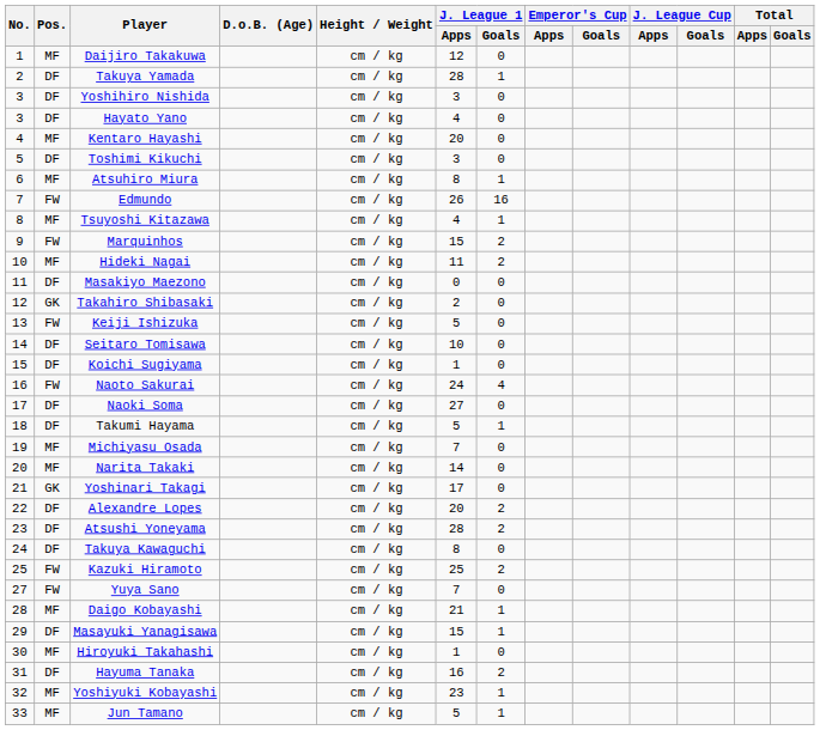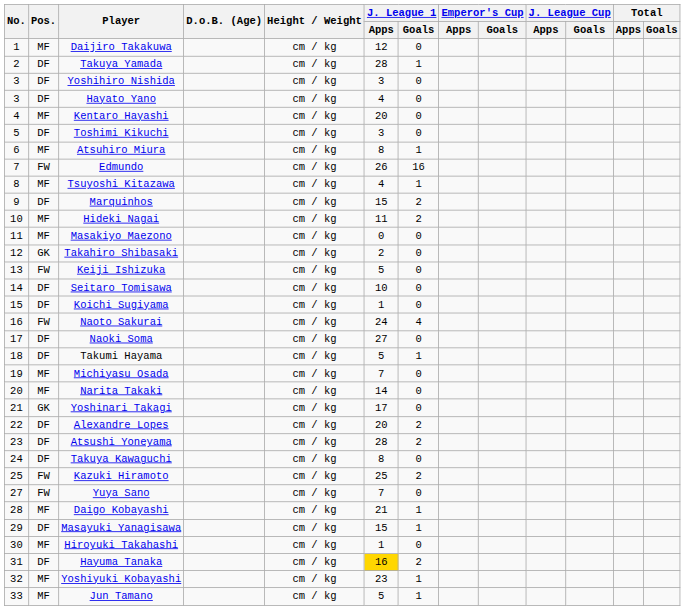 <table class="wikitable" style="text-align:center;">
 <tr>
 <th rowspan="2">No.</th>
 <th rowspan="2">Pos.</th>
 <th rowspan="2">Player</th>
 <th rowspan="2">D.o.B. (Age)</th>
 <th rowspan="2">Height / Weight</th>
 <th colspan="2"><a href='#'>J. League 1</a></th>
 <th colspan="2"><a href='#'>Emperor's Cup</a></th>
 <th colspan="2"><a href='#'>J. League Cup</a></th>
 <th colspan="2">Total</th>
 </tr>
 <tr>
 <th>Apps</th>
 <th>Goals</th>
 <th>Apps</th>
 <th>Goals</th>
 <th>Apps</th>
 <th>Goals</th>
 <th>Apps</th>
 <th>Goals</th>
 </tr>
 <tr>
 <td>1</td>
 <td>MF</td>
 <td><a href='#'>Daijiro Takakuwa</a></td>
 <td></td>
 <td>cm / kg</td>
 <td>12</td>
 <td>0</td>
 <td></td>
 <td></td>
 <td></td>
 <td></td>
 <td></td>
 <td></td>
 </tr>
 <tr>
 <td>2</td>
 <td>DF</td>
 <td><a href='#'>Takuya Yamada</a></td>
 <td></td>
 <td>cm / kg</td>
 <td>28</td>
 <td>1</td>
 <td></td>
 <td></td>
 <td></td>
 <td></td>
 <td></td>
 <td></td>
 </tr>
 <tr>
 <td>3</td>
 <td>DF</td>
 <td><a href='#'>Yoshihiro Nishida</a></td>
 <td></td>
 <td>cm / kg</td>
 <td>3</td>
 <td>0</td>
 <td></td>
 <td></td>
 <td></td>
 <td></td>
 <td></td>
 <td></td>
 </tr>
 <tr>
 <td>3</td>
 <td>DF</td>
 <td><a href='#'>Hayato Yano</a></td>
 <td></td>
 <td>cm / kg</td>
 <td>4</td>
 <td>0</td>
 <td></td>
 <td></td>
 <td></td>
 <td></td>
 <td></td>
 <td></td>
 </tr>
 <tr>
 <td>4</td>
 <td>MF</td>
 <td><a href='#'>Kentaro Hayashi</a></td>
 <td></td>
 <td>cm / kg</td>
 <td>20</td>
 <td>0</td>
 <td></td>
 <td></td>
 <td></td>
 <td></td>
 <td></td>
 <td></td>
 </tr>
 <tr>
 <td>5</td>
 <td>DF</td>
 <td><a href='#'>Toshimi Kikuchi</a></td>
 <td></td>
 <td>cm / kg</td>
 <td>3</td>
 <td>0</td>
 <td></td>
 <td></td>
 <td></td>
 <td></td>
 <td></td>
 <td></td>
 </tr>
 <tr>
 <td>6</td>
 <td>MF</td>
 <td><a href='#'>Atsuhiro Miura</a></td>
 <td></td>
 <td>cm / kg</td>
 <td>8</td>
 <td>1</td>
 <td></td>
 <td></td>
 <td></td>
 <td></td>
 <td></td>
 <td></td>
 </tr>
 <tr>
 <td>7</td>
 <td>FW</td>
 <td><a href='#'>Edmundo</a></td>
 <td></td>
 <td>cm / kg</td>
 <td>26</td>
 <td>16</td>
 <td></td>
 <td></td>
 <td></td>
 <td></td>
 <td></td>
 <td></td>
 </tr>
 <tr>
 <td>8</td>
 <td>MF</td>
 <td><a href='#'>Tsuyoshi Kitazawa</a></td>
 <td></td>
 <td>cm / kg</td>
 <td>4</td>
 <td>1</td>
 <td></td>
 <td></td>
 <td></td>
 <td></td>
 <td></td>
 <td></td>
 </tr>
 <tr>
 <td>9</td>
-<td>FW</td>
+<td>DF</td>
 <td><a href='#'>Marquinhos</a></td>
 <td></td>
 <td>cm / kg</td>
 <td>15</td>
 <td>2</td>
 <td></td>
 <td></td>
 <td></td>
 <td></td>
 <td></td>
 <td></td>
 </tr>
 <tr>
 <td>10</td>
 <td>MF</td>
 <td><a href='#'>Hideki Nagai</a></td>
 <td></td>
 <td>cm / kg</td>
 <td>11</td>
 <td>2</td>
 <td></td>
 <td></td>
 <td></td>
 <td></td>
 <td></td>
 <td></td>
 </tr>
 <tr>
 <td>11</td>
-<td>DF</td>
+<td>MF</td>
 <td><a href='#'>Masakiyo Maezono</a></td>
 <td></td>
 <td>cm / kg</td>
 <td>0</td>
 <td>0</td>
 <td></td>
 <td></td>
 <td></td>
 <td></td>
 <td></td>
 <td></td>
 </tr>
 <tr>
 <td>12</td>
 <td>GK</td>
 <td><a href='#'>Takahiro Shibasaki</a></td>
 <td></td>
 <td>cm / kg</td>
 <td>2</td>
 <td>0</td>
 <td></td>
 <td></td>
 <td></td>
 <td></td>
 <td></td>
 <td></td>
 </tr>
 <tr>
 <td>13</td>
 <td>FW</td>
 <td><a href='#'>Keiji Ishizuka</a></td>
 <td></td>
 <td>cm / kg</td>
 <td>5</td>
 <td>0</td>
 <td></td>
 <td></td>
 <td></td>
 <td></td>
 <td></td>
 <td></td>
 </tr>
 <tr>
 <td>14</td>
 <td>DF</td>
 <td><a href='#'>Seitaro Tomisawa</a></td>
 <td></td>
 <td>cm / kg</td>
 <td>10</td>
 <td>0</td>
 <td></td>
 <td></td>
 <td></td>
 <td></td>
 <td></td>
 <td></td>
 </tr>
 <tr>
 <td>15</td>
 <td>DF</td>
 <td><a href='#'>Koichi Sugiyama</a></td>
 <td></td>
 <td>cm / kg</td>
 <td>1</td>
 <td>0</td>
 <td></td>
 <td></td>
 <td></td>
 <td></td>
 <td></td>
 <td></td>
 </tr>
 <tr>
 <td>16</td>
 <td>FW</td>
 <td><a href='#'>Naoto Sakurai</a></td>
 <td></td>
 <td>cm / kg</td>
 <td>24</td>
 <td>4</td>
 <td></td>
 <td></td>
 <td></td>
 <td></td>
 <td></td>
 <td></td>
 </tr>
 <tr>
 <td>17</td>
 <td>DF</td>
 <td><a href='#'>Naoki Soma</a></td>
 <td></td>
 <td>cm / kg</td>
 <td>27</td>
 <td>0</td>
 <td></td>
 <td></td>
 <td></td>
 <td></td>
 <td></td>
 <td></td>
 </tr>
 <tr>
 <td>18</td>
 <td>DF</td>
 <td>Takumi Hayama</td>
 <td></td>
 <td>cm / kg</td>
 <td>5</td>
 <td>1</td>
 <td></td>
 <td></td>
 <td></td>
 <td></td>
 <td></td>
 <td></td>
 </tr>
 <tr>
 <td>19</td>
 <td>MF</td>
 <td><a href='#'>Michiyasu Osada</a></td>
 <td></td>
 <td>cm / kg</td>
 <td>7</td>
 <td>0</td>
 <td></td>
 <td></td>
 <td></td>
 <td></td>
 <td></td>
 <td></td>
 </tr>
 <tr>
 <td>20</td>
 <td>MF</td>
 <td><a href='#'>Narita Takaki</a></td>
 <td></td>
 <td>cm / kg</td>
 <td>14</td>
 <td>0</td>
 <td></td>
 <td></td>
 <td></td>
 <td></td>
 <td></td>
 <td></td>
 </tr>
 <tr>
 <td>21</td>
 <td>GK</td>
 <td><a href='#'>Yoshinari Takagi</a></td>
 <td></td>
 <td>cm / kg</td>
 <td>17</td>
 <td>0</td>
 <td></td>
 <td></td>
 <td></td>
 <td></td>
 <td></td>
 <td></td>
 </tr>
 <tr>
 <td>22</td>
 <td>DF</td>
 <td><a href='#'>Alexandre Lopes</a></td>
 <td></td>
 <td>cm / kg</td>
 <td>20</td>
 <td>2</td>
 <td></td>
 <td></td>
 <td></td>
 <td></td>
 <td></td>
 <td></td>
 </tr>
 <tr>
 <td>23</td>
 <td>DF</td>
 <td><a href='#'>Atsushi Yoneyama</a></td>
 <td></td>
 <td>cm / kg</td>
 <td>28</td>
 <td>2</td>
 <td></td>
 <td></td>
 <td></td>
 <td></td>
 <td></td>
 <td></td>
 </tr>
 <tr>
 <td>24</td>
 <td>DF</td>
 <td><a href='#'>Takuya Kawaguchi</a></td>
 <td></td>
 <td>cm / kg</td>
 <td>8</td>
 <td>0</td>
 <td></td>
 <td></td>
 <td></td>
 <td></td>
 <td></td>
 <td></td>
 </tr>
 <tr>
 <td>25</td>
 <td>FW</td>
 <td><a href='#'>Kazuki Hiramoto</a></td>
 <td></td>
 <td>cm / kg</td>
 <td>25</td>
 <td>2</td>
 <td></td>
 <td></td>
 <td></td>
 <td></td>
 <td></td>
 <td></td>
 </tr>
 <tr>
 <td>27</td>
 <td>FW</td>
 <td><a href='#'>Yuya Sano</a></td>
 <td></td>
 <td>cm / kg</td>
 <td>7</td>
 <td>0</td>
 <td></td>
 <td></td>
 <td></td>
 <td></td>
 <td></td>
 <td></td>
 </tr>
 <tr>
 <td>28</td>
 <td>MF</td>
 <td><a href='#'>Daigo Kobayashi</a></td>
 <td></td>
 <td>cm / kg</td>
 <td>21</td>
 <td>1</td>
 <td></td>
 <td></td>
 <td></td>
 <td></td>
 <td></td>
 <td></td>
 </tr>
 <tr>
 <td>29</td>
 <td>DF</td>
 <td><a href='#'>Masayuki Yanagisawa</a></td>
 <td></td>
 <td>cm / kg</td>
 <td>15</td>
 <td>1</td>
 <td></td>
 <td></td>
 <td></td>
 <td></td>
 <td></td>
 <td></td>
 </tr>
 <tr>
 <td>30</td>
 <td>MF</td>
 <td><a href='#'>Hiroyuki Takahashi</a></td>
 <td></td>
 <td>cm / kg</td>
 <td>1</td>
 <td>0</td>
 <td></td>
 <td></td>
 <td></td>
 <td></td>
 <td></td>
 <td></td>
 </tr>
 <tr>
 <td>31</td>
 <td>DF</td>
 <td><a href='#'>Hayuma Tanaka</a></td>
 <td></td>
 <td>cm / kg</td>
-<td>16</td>
+<td style="background: gold;">16</td>
 <td>2</td>
 <td></td>
 <td></td>
 <td></td>
 <td></td>
 <td></td>
 <td></td>
 </tr>
 <tr>
 <td>32</td>
 <td>MF</td>
 <td><a href='#'>Yoshiyuki Kobayashi</a></td>
 <td></td>
 <td>cm / kg</td>
 <td>23</td>
 <td>1</td>
 <td></td>
 <td></td>
 <td></td>
 <td></td>
 <td></td>
 <td></td>
 </tr>
 <tr>
 <td>33</td>
 <td>MF</td>
 <td><a href='#'>Jun Tamano</a></td>
 <td></td>
 <td>cm / kg</td>
 <td>5</td>
 <td>1</td>
 <td></td>
 <td></td>
 <td></td>
 <td></td>
 <td></td>
 <td></td>
 </tr>
 </table>
